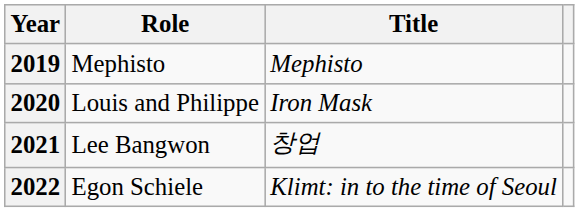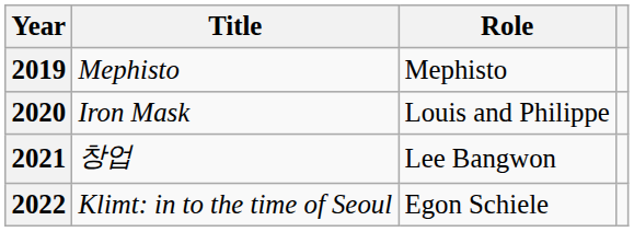 <table class="wikitable plainrowheaders sortable">
 <tr>
 <th>Year</th>
+<th>Title</th>
 <th>Role</th>
-<th>Title</th>
 <th class="unsortable"></th>
 </tr>
 <tr>
 <th scope="row">2019</th>
+<td><em>Mephisto</em></td>
 <td>Mephisto</td>
-<td><em>Mephisto</em></td>
 <td></td>
 </tr>
 <tr>
 <th scope="row">2020</th>
+<td><em>Iron Mask</em></td>
 <td>Louis and Philippe</td>
-<td><em>Iron Mask</em></td>
 <td></td>
 </tr>
 <tr>
 <th scope="row">2021</th>
+<td><em>창업</em></td>
 <td>Lee Bangwon</td>
-<td><em>창업</em></td>
 <td></td>
 </tr>
 <tr>
 <th scope="row">2022</th>
+<td><em>Klimt: in to the time of Seoul</em></td>
 <td>Egon Schiele</td>
-<td><em>Klimt: in to the time of Seoul</em></td>
 <td></td>
 </tr>
 </table>
